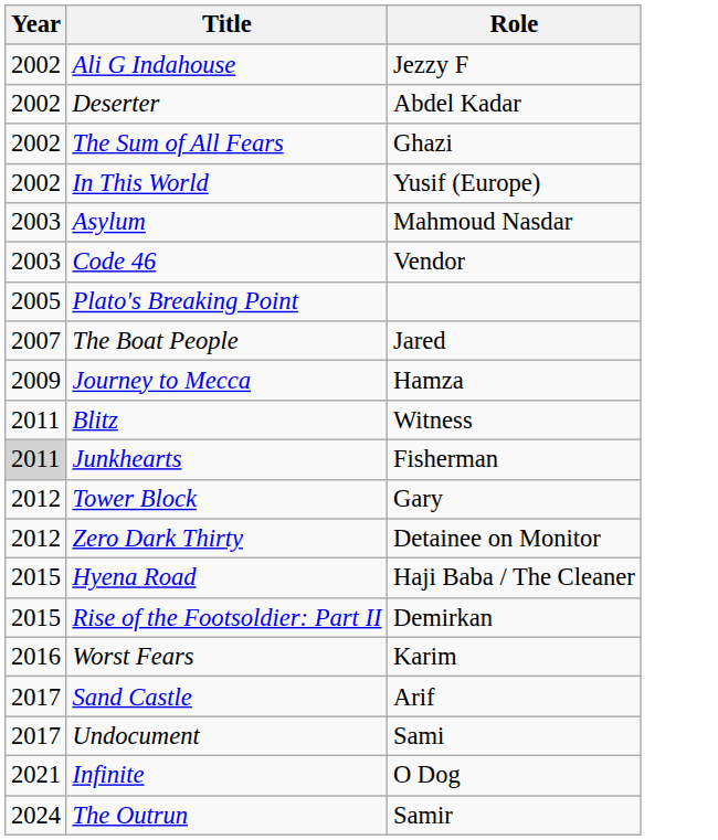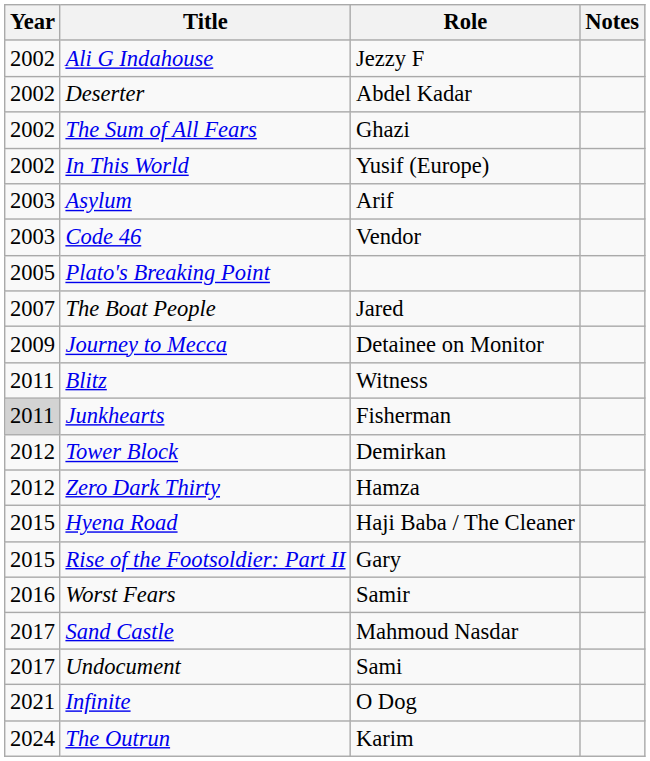 <table class="wikitable sortable">
 <tr>
 <th>Year</th>
 <th>Title</th>
 <th>Role</th>
+<th>Notes</th>
 </tr>
 <tr>
 <td>2002</td>
 <td><em><a href='#'>Ali G Indahouse</a></em></td>
 <td>Jezzy F</td>
+<td></td>
 </tr>
 <tr>
 <td>2002</td>
 <td><em>Deserter</em></td>
 <td>Abdel Kadar</td>
+<td></td>
 </tr>
 <tr>
 <td>2002</td>
 <td><a href='#'><em>The Sum of All Fears</em></a></td>
 <td>Ghazi</td>
+<td></td>
 </tr>
 <tr>
 <td>2002</td>
 <td><em><a href='#'>In This World</a></em></td>
 <td>Yusif (Europe)</td>
+<td></td>
 </tr>
 <tr>
 <td>2003</td>
 <td><a href='#'><em>Asylum</em></a></td>
-<td>Mahmoud Nasdar</td>
+<td>Arif</td>
+<td></td>
 </tr>
 <tr>
 <td>2003</td>
 <td><em><a href='#'>Code 46</a></em></td>
 <td>Vendor</td>
+<td></td>
 </tr>
 <tr>
 <td>2005</td>
 <td><em><a href='#'>Plato's Breaking Point</a></em></td>
+<td></td>
 <td></td>
 </tr>
 <tr>
 <td>2007</td>
 <td><em>The Boat People</em></td>
 <td>Jared</td>
+<td></td>
 </tr>
 <tr>
 <td>2009</td>
 <td><em><a href='#'>Journey to Mecca</a></em></td>
-<td>Hamza</td>
+<td>Detainee on Monitor</td>
+<td></td>
 </tr>
 <tr>
 <td>2011</td>
 <td><a href='#'><em>Blitz</em></a></td>
 <td>Witness</td>
+<td></td>
 </tr>
 <tr>
 <td style="background: lightgrey;">2011</td>
 <td><em><a href='#'>Junkhearts</a></em></td>
 <td>Fisherman</td>
+<td></td>
 </tr>
 <tr>
 <td>2012</td>
 <td><a href='#'><em>Tower Block</em></a></td>
-<td>Gary</td>
+<td>Demirkan</td>
+<td></td>
 </tr>
 <tr>
 <td>2012</td>
 <td><em><a href='#'>Zero Dark Thirty</a></em></td>
-<td>Detainee on Monitor</td>
+<td>Hamza</td>
+<td></td>
 </tr>
 <tr>
 <td>2015</td>
 <td><em><a href='#'>Hyena Road</a></em></td>
 <td>Haji Baba / The Cleaner</td>
+<td></td>
 </tr>
 <tr>
 <td>2015</td>
 <td><em><a href='#'>Rise of the Footsoldier: Part II</a></em></td>
-<td>Demirkan</td>
+<td>Gary</td>
+<td></td>
 </tr>
 <tr>
 <td>2016</td>
 <td><em>Worst Fears</em></td>
-<td>Karim</td>
+<td>Samir</td>
+<td></td>
 </tr>
 <tr>
 <td>2017</td>
 <td><a href='#'><em>Sand Castle</em></a></td>
-<td>Arif</td>
+<td>Mahmoud Nasdar</td>
+<td></td>
 </tr>
 <tr>
 <td>2017</td>
 <td><em>Undocument</em></td>
 <td>Sami</td>
+<td></td>
 </tr>
 <tr>
 <td>2021</td>
 <td><a href='#'><em>Infinite</em></a></td>
 <td>O Dog</td>
+<td></td>
 </tr>
 <tr>
 <td>2024</td>
 <td><a href='#'><em>The Outrun</em></a></td>
-<td>Samir</td>
+<td>Karim</td>
+<td></td>
 </tr>
 </table>
